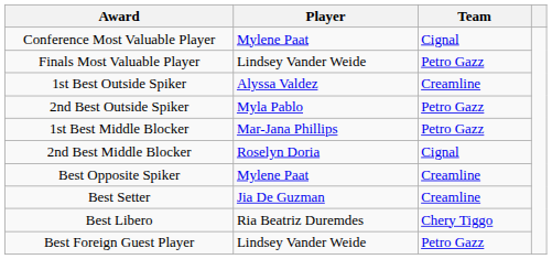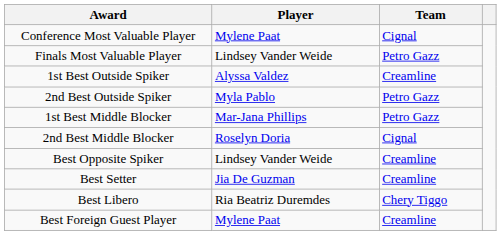 <table class="wikitable">
 <tr>
 <th width=250>Award</th>
 <th width=200>Player</th>
 <th width=120>Team</th>
 <th width=10></th>
 </tr>
 <tr>
 <td style="text-align:center">Conference Most Valuable Player</td>
 <td><a href='#'>Mylene Paat</a></td>
 <td><a href='#'>Cignal</a></td>
 <td rowspan=10></td>
 </tr>
 <tr>
 <td style="text-align:center">Finals Most Valuable Player</td>
 <td>Lindsey Vander Weide</td>
 <td><a href='#'>Petro Gazz</a></td>
 </tr>
 <tr>
 <td style="text-align:center">1st Best Outside Spiker</td>
 <td><a href='#'>Alyssa Valdez</a></td>
 <td><a href='#'>Creamline</a></td>
 </tr>
 <tr>
 <td style="text-align:center">2nd Best Outside Spiker</td>
 <td><a href='#'>Myla Pablo</a></td>
 <td><a href='#'>Petro Gazz</a></td>
 </tr>
 <tr>
 <td style="text-align:center">1st Best Middle Blocker</td>
 <td><a href='#'>Mar-Jana Phillips</a></td>
 <td><a href='#'>Petro Gazz</a></td>
 </tr>
 <tr>
 <td style="text-align:center">2nd Best Middle Blocker</td>
 <td><a href='#'>Roselyn Doria</a></td>
 <td><a href='#'>Cignal</a></td>
 </tr>
 <tr>
 <td style="text-align:center">Best Opposite Spiker</td>
-<td><a href='#'>Mylene Paat</a></td>
+<td>Lindsey Vander Weide</td>
 <td><a href='#'>Creamline</a></td>
 </tr>
 <tr>
 <td style="text-align:center">Best Setter</td>
 <td><a href='#'>Jia De Guzman</a></td>
 <td><a href='#'>Creamline</a></td>
 </tr>
 <tr>
 <td style="text-align:center">Best Libero</td>
 <td>Ria Beatriz Duremdes</td>
 <td><a href='#'>Chery Tiggo</a></td>
 </tr>
 <tr>
 <td style="text-align:center">Best Foreign Guest Player</td>
-<td>Lindsey Vander Weide</td>
-<td><a href='#'>Petro Gazz</a></td>
+<td><a href='#'>Mylene Paat</a></td>
+<td><a href='#'>Creamline</a></td>
 </tr>
 </table>
